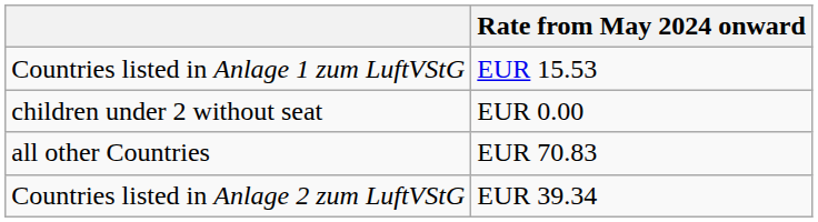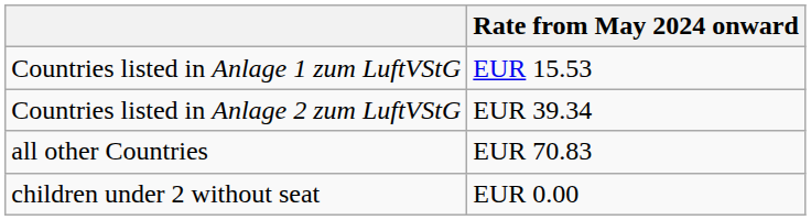 <table class="wikitable" style="text-align:left">
 <tr>
 <th></th>
 <th><strong>Rate from May 2024 onward</strong></th>
 </tr>
 <tr>
 <td>Countries listed in <em>Anlage 1 zum LuftVStG</em></td>
 <td><a href='#'>EUR</a> 15.53</td>
 </tr>
 <tr>
-<td>children under 2 without seat</td>
-<td>EUR 0.00</td>
+<td>Countries listed in <em>Anlage 2 zum LuftVStG</em></td>
+<td>EUR 39.34</td>
 </tr>
 <tr>
 <td>all other Countries</td>
 <td>EUR 70.83</td>
 </tr>
 <tr>
-<td>Countries listed in <em>Anlage 2 zum LuftVStG</em></td>
-<td>EUR 39.34</td>
+<td>children under 2 without seat</td>
+<td>EUR 0.00</td>
 </tr>
 </table>
